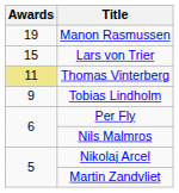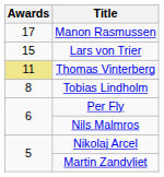 <table class="wikitable" style="text-align:center;">
 <tr>
 <th scope="col" width="55">Awards</th>
 <th scope="col" align="center">Title</th>
 </tr>
 <tr>
-<td style="text-align:center">19</td>
+<td style="text-align:center">17</td>
 <td><a href='#'>Manon Rasmussen</a></td>
 </tr>
 <tr>
 <td style="text-align:center">15</td>
 <td><a href='#'>Lars von Trier</a></td>
 </tr>
 <tr>
 <td style="background: khaki; text-align:center">11</td>
 <td><a href='#'>Thomas Vinterberg</a></td>
 </tr>
 <tr>
-<td style="text-align:center">9</td>
+<td style="text-align:center">8</td>
 <td><a href='#'>Tobias Lindholm</a></td>
 </tr>
 <tr>
 <td rowspan="2" style="text-align:center">6</td>
 <td><a href='#'>Per Fly</a></td>
 </tr>
 <tr>
 <td><a href='#'>Nils Malmros</a></td>
 </tr>
 <tr>
 <td rowspan="2" style="text-align:center">5</td>
 <td><a href='#'>Nikolaj Arcel</a></td>
 </tr>
 <tr>
 <td><a href='#'>Martin Zandvliet</a></td>
 </tr>
 </table>
